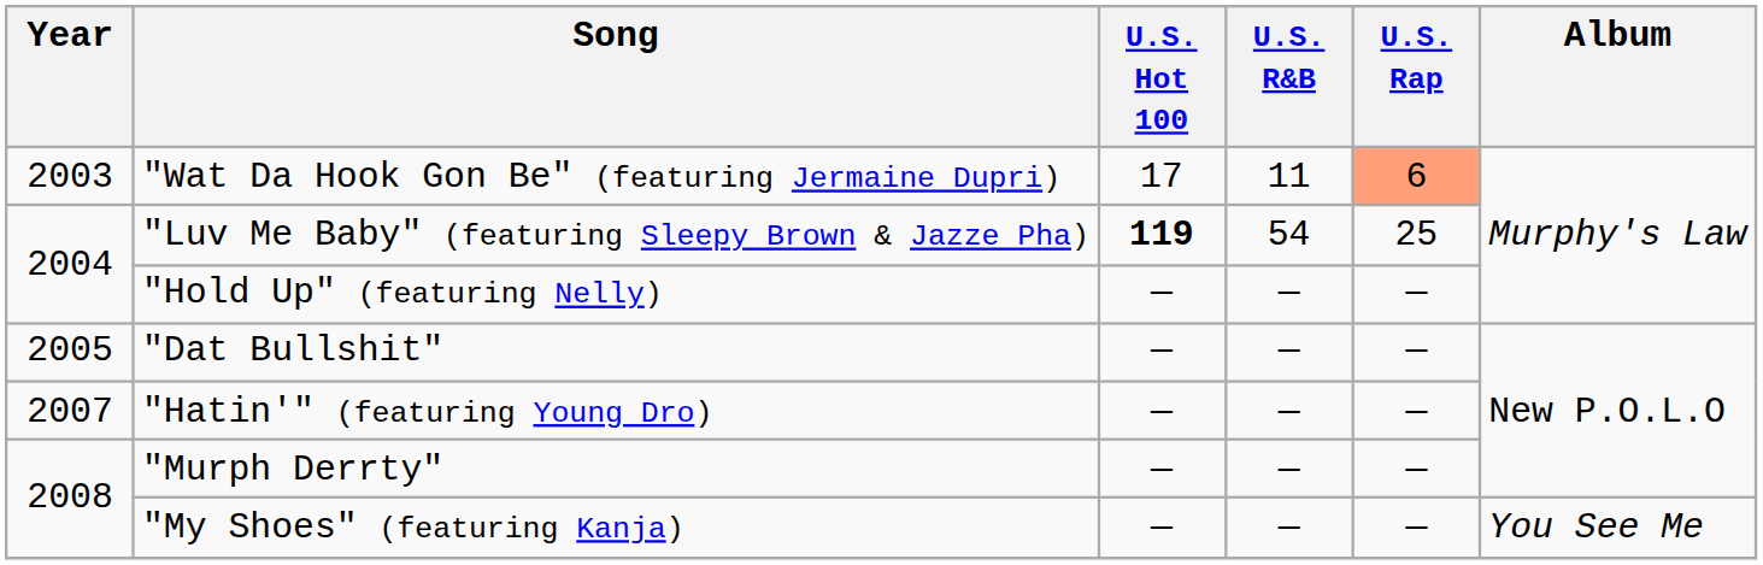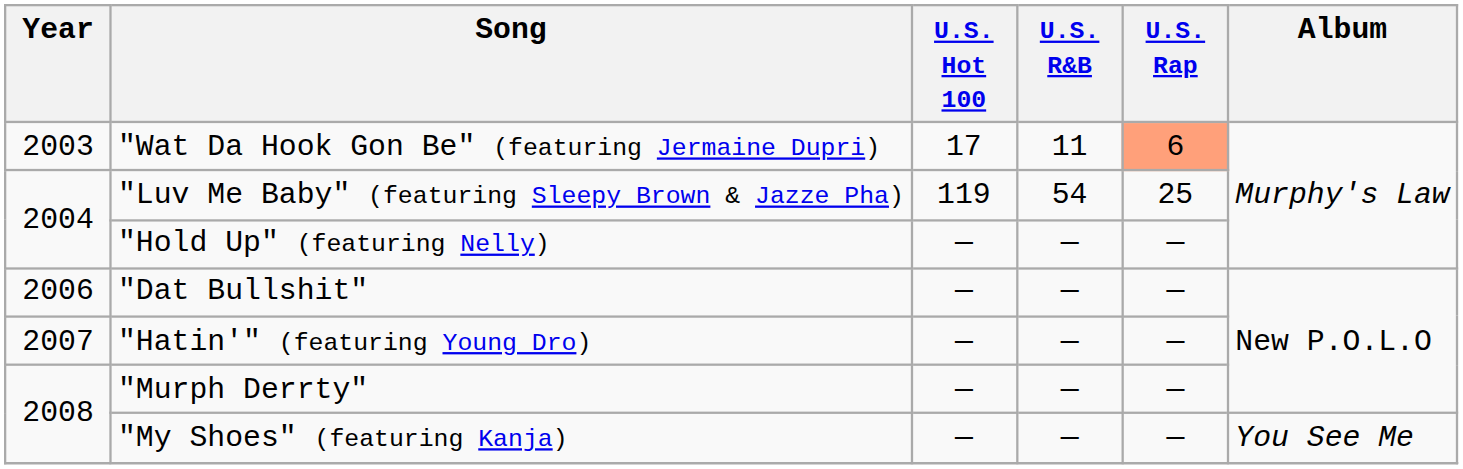 <table class="wikitable">
 <tr>
 <th align="center" valign="top" width="40">Year</th>
 <th align="left" valign="top">Song</th>
 <th align="center" valign="top" width="40"><small><a href='#'>U.S. Hot 100</a></small></th>
 <th align="center" valign="top" width="40"><small><a href='#'>U.S. R&B</a></small></th>
 <th align="center" valign="top" width="40"><small><a href='#'>U.S. Rap</a></small></th>
 <th align="left" valign="top">Album</th>
 </tr>
 <tr>
 <td align="center" rowspan="1">2003</td>
 <td align="left" valign="top">"Wat Da Hook Gon Be" <small>(featuring <a href='#'>Jermaine Dupri</a>)</small></td>
 <td align="center" valign="top">17</td>
 <td align="center" valign="top">11</td>
 <td align="center" valign="top" style="background: lightsalmon;">6</td>
 <td align="left" rowspan="3"><em>Murphy's Law</em></td>
 </tr>
 <tr>
 <td align="center" rowspan="2">2004</td>
 <td align="left" valign="top">"Luv Me Baby" <small>(featuring <a href='#'>Sleepy Brown</a> & <a href='#'>Jazze Pha</a>)</small></td>
-<td align="center" valign="top"><strong>119</strong></td>
+<td align="center" valign="top">119</td>
 <td align="center" valign="top">54</td>
 <td align="center" valign="top">25</td>
 </tr>
 <tr>
 <td align="left" valign="top">"Hold Up" <small>(featuring <a href='#'>Nelly</a>)</small></td>
 <td align="center" valign="top">—</td>
 <td align="center" valign="top">—</td>
 <td align="center" valign="top">—</td>
 </tr>
 <tr>
-<td align="center" rowspan="1">2005</td>
+<td align="center" rowspan="1">2006</td>
 <td align="left" valign="top">"Dat Bullshit"</td>
 <td align="center" valign="top">—</td>
 <td align="center" valign="top">—</td>
 <td align="center" valign="top">—</td>
 <td align="left" rowspan="3">New P.O.L.O</td>
 </tr>
 <tr>
 <td align="center" rowspan="1">2007</td>
 <td align="left" valign="top">"Hatin'" <small>(featuring <a href='#'>Young Dro</a>)</small></td>
 <td align="center" valign="top">—</td>
 <td align="center" valign="top">—</td>
 <td align="center" valign="top">—</td>
 </tr>
 <tr>
 <td align="center" rowspan="2">2008</td>
 <td align="left" valign="top">"Murph Derrty"</td>
 <td align="center" valign="top">—</td>
 <td align="center" valign="top">—</td>
 <td align="center" valign="top">—</td>
 </tr>
 <tr>
 <td align="left" valign="top">"My Shoes" <small>(featuring <a href='#'>Kanja</a>)</small></td>
 <td align="center" valign="top">—</td>
 <td align="center" valign="top">—</td>
 <td align="center" valign="top">—</td>
 <td align="left" rowspan="1"><em>You See Me</em></td>
 </tr>
 <tr>
 </tr>
 </table>
